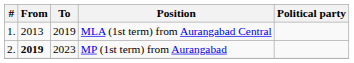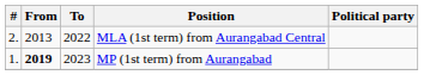 <table class="wikitable sortable">
 <tr>
 <th>#</th>
 <th>From</th>
 <th>To</th>
 <th>Position</th>
 <th colspan="2">Political party</th>
 </tr>
 <tr>
-<td>1.</td>
+<td>2.</td>
 <td>2013</td>
-<td>2019</td>
+<td>2022</td>
 <td><a href='#'>MLA</a> (1st term) from <a href='#'>Aurangabad Central</a></td>
 <td></td>
 </tr>
 <tr>
-<td>2.</td>
+<td>1.</td>
 <td><strong>2019</strong></td>
 <td>2023</td>
 <td><a href='#'>MP</a> (1st term) from <a href='#'>Aurangabad</a></td>
 <td></td>
 </tr>
 <tr>
 </tr>
 </table>
